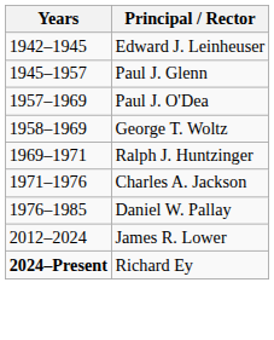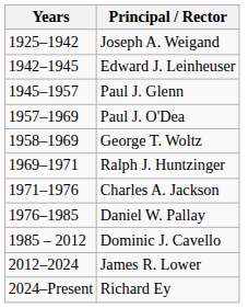 <table class="wikitable">
 <tr>
 <th align="center">Years</th>
 <th align="center">Principal / Rector</th>
+</tr>
+<tr>
+<td>1925–1942</td>
+<td>Joseph A. Weigand</td>
 </tr>
 <tr>
 <td>1942–1945</td>
 <td>Edward J. Leinheuser</td>
 </tr>
 <tr>
 <td>1945–1957</td>
 <td>Paul J. Glenn</td>
 </tr>
 <tr>
 <td>1957–1969</td>
 <td>Paul J. O'Dea</td>
 </tr>
 <tr>
 <td>1958–1969</td>
 <td>George T. Woltz</td>
 </tr>
 <tr>
 <td>1969–1971</td>
 <td>Ralph J. Huntzinger</td>
 </tr>
 <tr>
 <td>1971–1976</td>
 <td>Charles A. Jackson</td>
 </tr>
 <tr>
 <td>1976–1985</td>
 <td>Daniel W. Pallay</td>
 </tr>
 <tr>
+<td>1985 – 2012</td>
+<td>Dominic J. Cavello</td>
+</tr>
+<tr>
 <td>2012–2024</td>
 <td>James R. Lower</td>
 </tr>
 <tr>
-<td><strong>2024–Present</strong></td>
+<td>2024–Present</td>
 <td>Richard Ey</td>
 </tr>
 </table>
